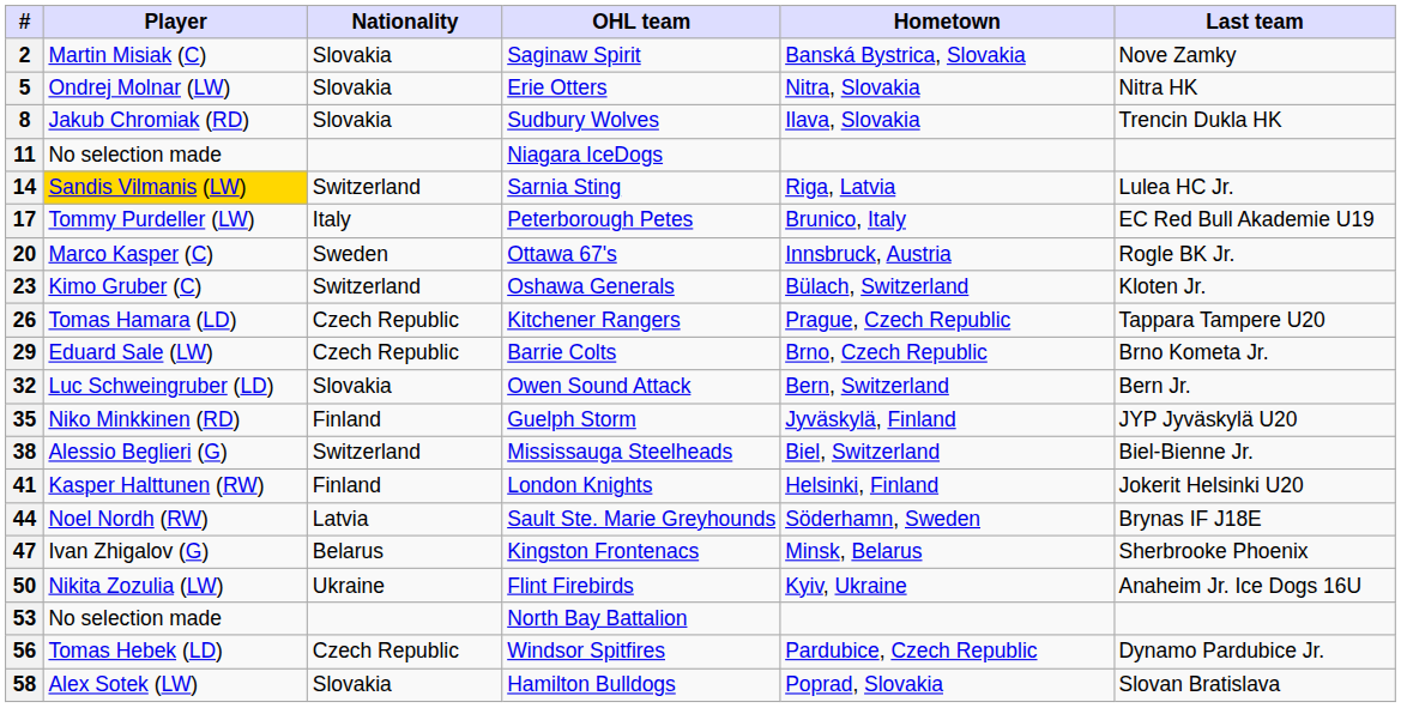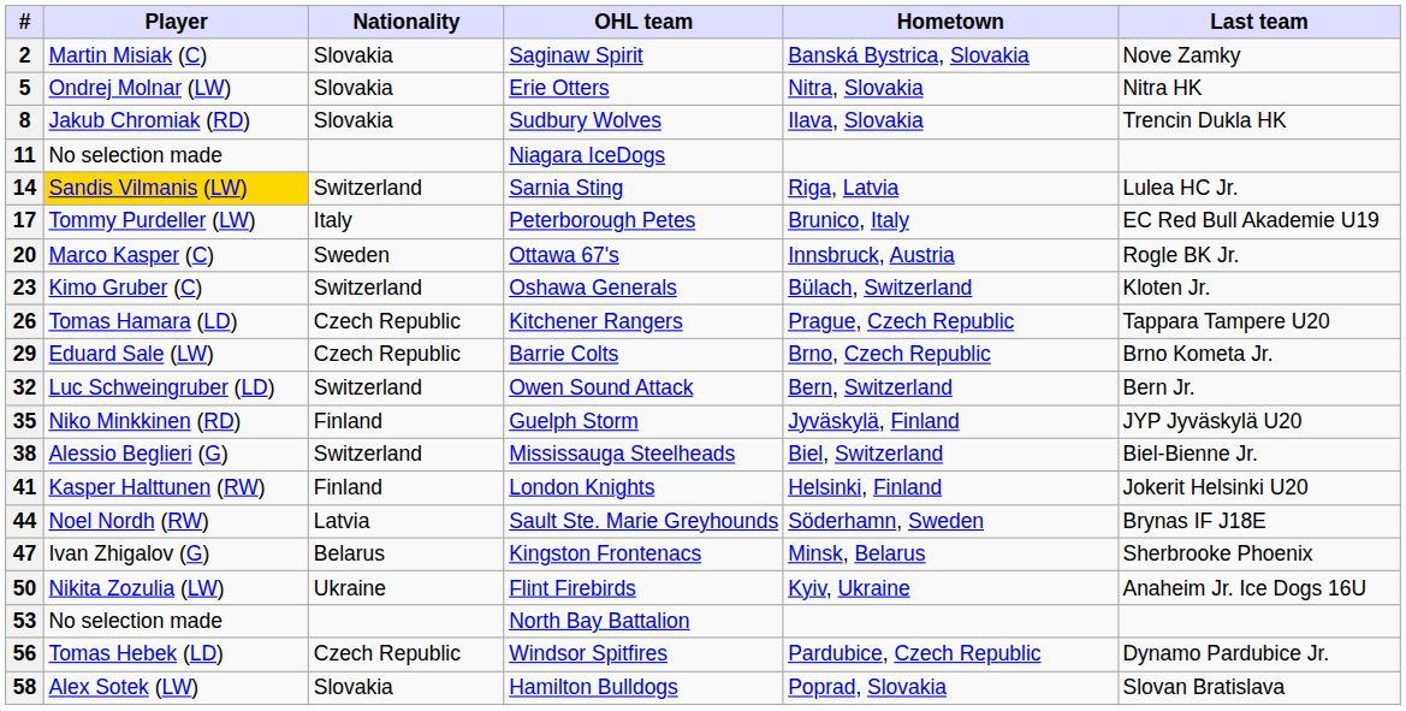 <table class="wikitable">
 <tr>
 <th style="background:#ddf; width:2.75%;">#</th>
 <th style="background:#ddf; width:19.0%;">Player</th>
 <th style="background:#ddf; width:14.0%;">Nationality</th>
 <th style="background:#ddf; width:20.0%;">OHL team</th>
 <th style="background:#ddf; width:24.0%;">Hometown</th>
 <th style="background:#ddf; width:100.0%;">Last team</th>
 </tr>
 <tr>
 <th>2</th>
 <td><a href='#'>Martin Misiak</a> (<a href='#'>C</a>)</td>
 <td> Slovakia</td>
 <td><a href='#'>Saginaw Spirit</a></td>
 <td><a href='#'>Banská Bystrica</a>, <a href='#'>Slovakia</a></td>
 <td>Nove Zamky</td>
 </tr>
 <tr>
 <th>5</th>
 <td><a href='#'>Ondrej Molnar</a> (<a href='#'>LW</a>)</td>
 <td> Slovakia</td>
 <td><a href='#'>Erie Otters</a></td>
 <td><a href='#'>Nitra</a>, <a href='#'>Slovakia</a></td>
 <td>Nitra HK</td>
 </tr>
 <tr>
 <th>8</th>
 <td><a href='#'>Jakub Chromiak</a> (<a href='#'>RD</a>)</td>
 <td> Slovakia</td>
 <td><a href='#'>Sudbury Wolves</a></td>
 <td><a href='#'>Ilava</a>, <a href='#'>Slovakia</a></td>
 <td>Trencin Dukla HK</td>
 </tr>
 <tr>
 <th>11</th>
 <td>No selection made</td>
 <td></td>
 <td><a href='#'>Niagara IceDogs</a></td>
 <td></td>
 <td></td>
 </tr>
 <tr>
 <th>14</th>
 <td style="background: gold;"><a href='#'>Sandis Vilmanis</a> (<a href='#'>LW</a>)</td>
 <td> Switzerland</td>
 <td><a href='#'>Sarnia Sting</a></td>
 <td><a href='#'>Riga</a>, <a href='#'>Latvia</a></td>
 <td>Lulea HC Jr.</td>
 </tr>
 <tr>
 <th>17</th>
 <td><a href='#'>Tommy Purdeller</a> (<a href='#'>LW</a>)</td>
 <td> Italy</td>
 <td><a href='#'>Peterborough Petes</a></td>
 <td><a href='#'>Brunico</a>, <a href='#'>Italy</a></td>
 <td>EC Red Bull Akademie U19</td>
 </tr>
 <tr>
 <th>20</th>
 <td><a href='#'>Marco Kasper</a> (<a href='#'>C</a>)</td>
 <td> Sweden</td>
 <td><a href='#'>Ottawa 67's</a></td>
 <td><a href='#'>Innsbruck</a>, <a href='#'>Austria</a></td>
 <td>Rogle BK Jr.</td>
 </tr>
 <tr>
 <th>23</th>
 <td><a href='#'>Kimo Gruber</a> (<a href='#'>C</a>)</td>
 <td> Switzerland</td>
 <td><a href='#'>Oshawa Generals</a></td>
 <td><a href='#'>Bülach</a>, <a href='#'>Switzerland</a></td>
 <td>Kloten Jr.</td>
 </tr>
 <tr>
 <th>26</th>
 <td><a href='#'>Tomas Hamara</a> (<a href='#'>LD</a>)</td>
 <td> Czech Republic</td>
 <td><a href='#'>Kitchener Rangers</a></td>
 <td><a href='#'>Prague</a>, <a href='#'>Czech Republic</a></td>
 <td>Tappara Tampere U20</td>
 </tr>
 <tr>
 <th>29</th>
 <td><a href='#'>Eduard Sale</a> (<a href='#'>LW</a>)</td>
 <td> Czech Republic</td>
 <td><a href='#'>Barrie Colts</a></td>
 <td><a href='#'>Brno</a>, <a href='#'>Czech Republic</a></td>
 <td>Brno Kometa Jr.</td>
 </tr>
 <tr>
 <th>32</th>
 <td><a href='#'>Luc Schweingruber</a> (<a href='#'>LD</a>)</td>
-<td> Slovakia</td>
+<td> Switzerland</td>
 <td><a href='#'>Owen Sound Attack</a></td>
 <td><a href='#'>Bern</a>, <a href='#'>Switzerland</a></td>
 <td>Bern Jr.</td>
 </tr>
 <tr>
 <th>35</th>
 <td><a href='#'>Niko Minkkinen</a> (<a href='#'>RD</a>)</td>
 <td> Finland</td>
 <td><a href='#'>Guelph Storm</a></td>
 <td><a href='#'>Jyväskylä</a>, <a href='#'>Finland</a></td>
 <td>JYP Jyväskylä U20</td>
 </tr>
 <tr>
 <th>38</th>
 <td><a href='#'>Alessio Beglieri</a> (<a href='#'>G</a>)</td>
 <td> Switzerland</td>
 <td><a href='#'>Mississauga Steelheads</a></td>
 <td><a href='#'>Biel</a>, <a href='#'>Switzerland</a></td>
 <td>Biel-Bienne Jr.</td>
 </tr>
 <tr>
 <th>41</th>
 <td><a href='#'>Kasper Halttunen</a> (<a href='#'>RW</a>)</td>
 <td> Finland</td>
 <td><a href='#'>London Knights</a></td>
 <td><a href='#'>Helsinki</a>, <a href='#'>Finland</a></td>
 <td>Jokerit Helsinki U20</td>
 </tr>
 <tr>
 <th>44</th>
 <td><a href='#'>Noel Nordh</a> (<a href='#'>RW</a>)</td>
 <td> Latvia</td>
 <td><a href='#'>Sault Ste. Marie Greyhounds</a></td>
 <td><a href='#'>Söderhamn</a>, <a href='#'>Sweden</a></td>
 <td>Brynas IF J18E</td>
 </tr>
 <tr>
 <th>47</th>
 <td>Ivan Zhigalov (<a href='#'>G</a>)</td>
 <td> Belarus</td>
 <td><a href='#'>Kingston Frontenacs</a></td>
 <td><a href='#'>Minsk</a>, <a href='#'>Belarus</a></td>
 <td>Sherbrooke Phoenix</td>
 </tr>
 <tr>
 <th>50</th>
 <td><a href='#'>Nikita Zozulia</a> (<a href='#'>LW</a>)</td>
 <td> Ukraine</td>
 <td><a href='#'>Flint Firebirds</a></td>
 <td><a href='#'>Kyiv</a>, <a href='#'>Ukraine</a></td>
 <td>Anaheim Jr. Ice Dogs 16U</td>
 </tr>
 <tr>
 <th>53</th>
 <td>No selection made</td>
 <td></td>
 <td><a href='#'>North Bay Battalion</a></td>
 <td></td>
 <td></td>
 </tr>
 <tr>
 <th>56</th>
 <td><a href='#'>Tomas Hebek</a> (<a href='#'>LD</a>)</td>
 <td> Czech Republic</td>
 <td><a href='#'>Windsor Spitfires</a></td>
 <td><a href='#'>Pardubice</a>, <a href='#'>Czech Republic</a></td>
 <td>Dynamo Pardubice Jr.</td>
 </tr>
 <tr>
 <th>58</th>
 <td><a href='#'>Alex Sotek</a> (<a href='#'>LW</a>)</td>
 <td> Slovakia</td>
 <td><a href='#'>Hamilton Bulldogs</a></td>
 <td><a href='#'>Poprad</a>, <a href='#'>Slovakia</a></td>
 <td>Slovan Bratislava</td>
 </tr>
 </table>
